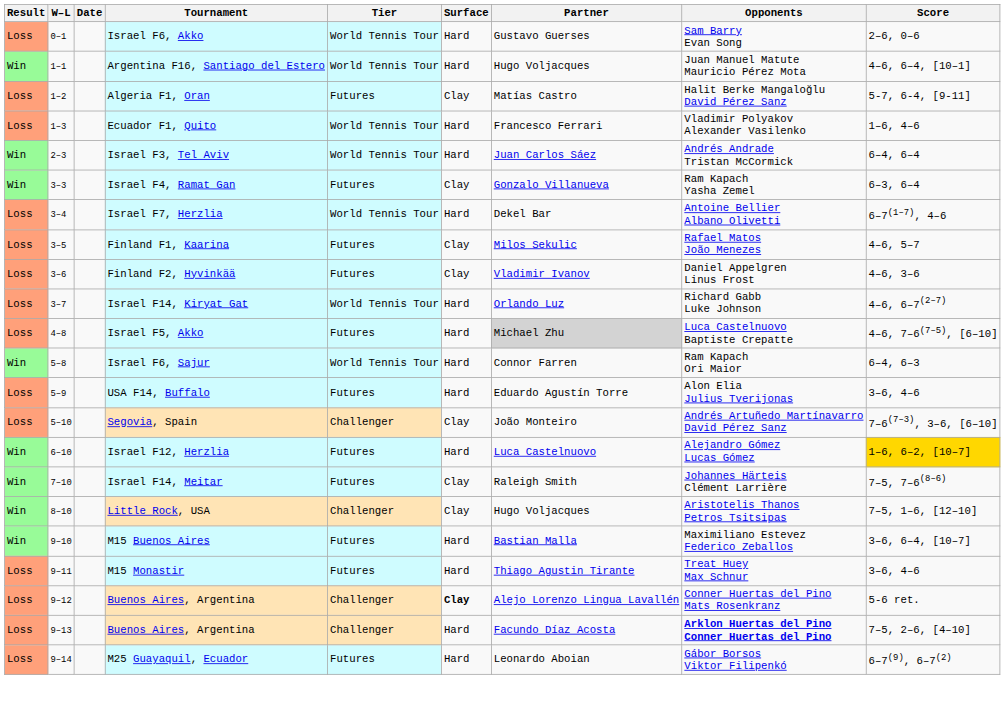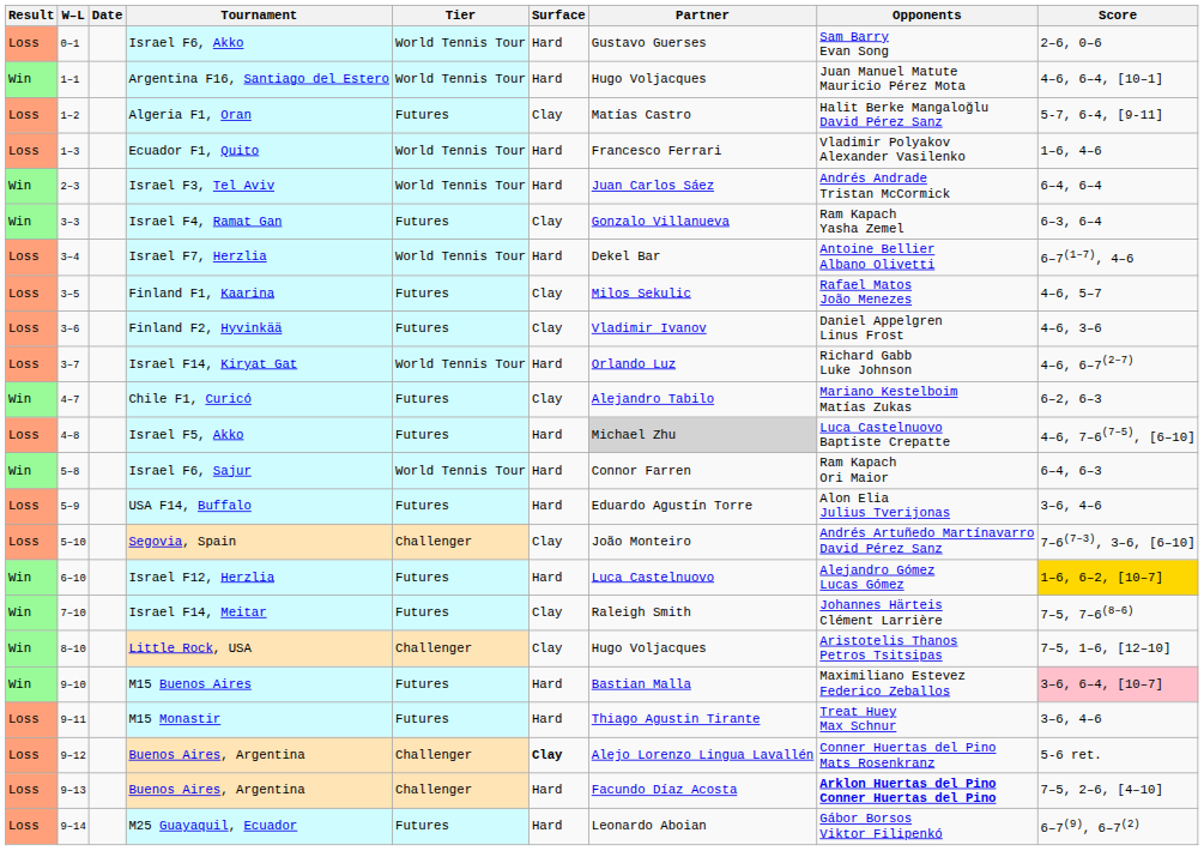 <table class="sortable wikitable">
 <tr>
 <th>Result</th>
 <th class="unsortable">W–L</th>
 <th>Date</th>
 <th>Tournament</th>
 <th>Tier</th>
 <th>Surface</th>
 <th>Partner</th>
 <th>Opponents</th>
 <th class="unsortable">Score</th>
 </tr>
 <tr>
 <td bgcolor=FFA07A>Loss</td>
 <td><small>0–1</small></td>
 <td></td>
 <td style="background:#cffcff;">Israel F6, <a href='#'>Akko</a></td>
 <td style="background:#cffcff;">World Tennis Tour</td>
 <td>Hard</td>
 <td> Gustavo Guerses</td>
 <td> <a href='#'>Sam Barry</a><br> Evan Song</td>
 <td>2–6, 0–6</td>
 </tr>
 <tr>
 <td bgcolor=98fb98>Win</td>
 <td><small>1–1</small></td>
 <td></td>
 <td style="background:#cffcff;">Argentina F16, <a href='#'>Santiago del Estero</a></td>
 <td style="background:#cffcff;">World Tennis Tour</td>
 <td>Hard</td>
 <td> Hugo Voljacques</td>
 <td> Juan Manuel Matute<br> Mauricio Pérez Mota</td>
 <td>4–6, 6–4, [10–1]</td>
 </tr>
 <tr>
 <td bgcolor=FFA07A>Loss</td>
 <td><small>1–2</small></td>
 <td></td>
 <td style="background:#cffcff;">Algeria F1, <a href='#'>Oran</a></td>
 <td style="background:#cffcff;">Futures</td>
 <td>Clay</td>
 <td> Matías Castro</td>
 <td> Halit Berke Mangaloğlu<br> <a href='#'>David Pérez Sanz</a></td>
 <td>5-7, 6-4, [9-11]</td>
 </tr>
 <tr>
 <td bgcolor=FFA07A>Loss</td>
 <td><small>1–3</small></td>
 <td></td>
 <td style="background:#cffcff;">Ecuador F1, <a href='#'>Quito</a></td>
 <td style="background:#cffcff;">World Tennis Tour</td>
 <td>Hard</td>
 <td> Francesco Ferrari</td>
 <td> Vladimir Polyakov<br> Alexander Vasilenko</td>
 <td>1–6, 4–6</td>
 </tr>
 <tr>
 <td bgcolor=98fb98>Win</td>
 <td><small>2–3</small></td>
 <td></td>
 <td style="background:#cffcff;">Israel F3, <a href='#'>Tel Aviv</a></td>
 <td style="background:#cffcff;">World Tennis Tour</td>
 <td>Hard</td>
 <td> <a href='#'>Juan Carlos Sáez</a></td>
 <td> <a href='#'>Andrés Andrade</a> <br> Tristan McCormick</td>
 <td>6–4, 6–4</td>
 </tr>
 <tr>
 <td bgcolor=98fb98>Win</td>
 <td><small>3–3</small></td>
 <td></td>
 <td style="background:#cffcff;">Israel F4, <a href='#'>Ramat Gan</a></td>
 <td style="background:#cffcff;">Futures</td>
 <td>Clay</td>
 <td> <a href='#'>Gonzalo Villanueva</a></td>
 <td> Ram Kapach<br> Yasha Zemel</td>
 <td>6–3, 6–4</td>
 </tr>
 <tr>
 <td bgcolor=FFA07A>Loss</td>
 <td><small>3–4</small></td>
 <td></td>
 <td style="background:#cffcff;">Israel F7, <a href='#'>Herzlia</a></td>
 <td style="background:#cffcff;">World Tennis Tour</td>
 <td>Hard</td>
 <td> Dekel Bar</td>
 <td> <a href='#'>Antoine Bellier</a><br> <a href='#'>Albano Olivetti</a></td>
 <td>6–7<sup>(1–7)</sup>, 4–6</td>
 </tr>
 <tr>
 <td bgcolor=FFA07A>Loss</td>
 <td><small>3–5</small></td>
 <td></td>
 <td style="background:#cffcff;">Finland F1, <a href='#'>Kaarina</a></td>
 <td style="background:#cffcff;">Futures</td>
 <td>Clay</td>
 <td> <a href='#'>Milos Sekulic</a></td>
 <td> <a href='#'>Rafael Matos</a><br> <a href='#'>João Menezes</a></td>
 <td>4–6, 5–7</td>
 </tr>
 <tr>
 <td bgcolor=FFA07A>Loss</td>
 <td><small>3–6</small></td>
 <td></td>
 <td style="background:#cffcff;">Finland F2, <a href='#'>Hyvinkää</a></td>
 <td style="background:#cffcff;">Futures</td>
 <td>Clay</td>
 <td> <a href='#'>Vladimir Ivanov</a></td>
 <td> Daniel Appelgren<br> Linus Frost</td>
 <td>4–6, 3–6</td>
 </tr>
 <tr>
 <td bgcolor=FFA07A>Loss</td>
 <td><small>3–7</small></td>
 <td></td>
 <td style="background:#cffcff;">Israel F14, <a href='#'>Kiryat Gat</a></td>
 <td style="background:#cffcff;">World Tennis Tour</td>
 <td>Hard</td>
 <td> <a href='#'>Orlando Luz</a></td>
 <td> Richard Gabb<br> Luke Johnson</td>
 <td>4–6, 6–7<sup>(2–7)</sup></td>
 </tr>
 <tr>
+<td bgcolor=98fb98>Win</td>
+<td><small>4–7</small></td>
+<td></td>
+<td style="background:#cffcff;">Chile F1, <a href='#'>Curicó</a></td>
+<td style="background:#cffcff;">Futures</td>
+<td>Clay</td>
+<td> <a href='#'>Alejandro Tabilo</a></td>
+<td> <a href='#'>Mariano Kestelboim</a><br> Matías Zukas</td>
+<td>6–2, 6–3</td>
+</tr>
+<tr>
 <td bgcolor=FFA07A>Loss</td>
 <td><small>4–8</small></td>
 <td></td>
 <td style="background:#cffcff;">Israel F5, <a href='#'>Akko</a></td>
 <td style="background:#cffcff;">Futures</td>
 <td>Hard</td>
 <td style="background: lightgrey;"> Michael Zhu</td>
 <td> <a href='#'>Luca Castelnuovo</a><br> Baptiste Crepatte</td>
 <td>4–6, 7–6<sup>(7–5)</sup>, [6–10]</td>
 </tr>
 <tr>
 <td bgcolor=98fb98>Win</td>
 <td><small>5–8</small></td>
 <td></td>
 <td style="background:#cffcff;">Israel F6, <a href='#'>Sajur</a></td>
 <td style="background:#cffcff;">World Tennis Tour</td>
 <td>Hard</td>
 <td> Connor Farren</td>
 <td> Ram Kapach<br> Ori Maior</td>
 <td>6–4, 6–3</td>
 </tr>
 <tr>
 <td bgcolor=FFA07A>Loss</td>
 <td><small>5–9</small></td>
 <td></td>
 <td style="background:#cffcff;">USA F14, <a href='#'>Buffalo</a></td>
 <td style="background:#cffcff;">Futures</td>
 <td>Hard</td>
 <td> Eduardo Agustín Torre</td>
 <td> Alon Elia<br> <a href='#'>Julius Tverijonas</a></td>
 <td>3–6, 4–6</td>
 </tr>
 <tr>
 <td bgcolor=ffa07a>Loss</td>
 <td><small>5–10</small></td>
 <td><a href='#'></a></td>
 <td style="background:moccasin;"><a href='#'>Segovia</a>, Spain</td>
 <td style="background:moccasin;">Challenger</td>
 <td>Clay</td>
 <td> João Monteiro</td>
 <td> <a href='#'>Andrés Artuñedo Martínavarro</a><br> <a href='#'>David Pérez Sanz</a></td>
 <td>7–6<sup>(7–3)</sup>, 3–6, [6–10]</td>
 </tr>
 <tr>
 <td bgcolor=98fb98>Win</td>
 <td><small>6–10</small></td>
 <td></td>
 <td style="background:#cffcff;">Israel F12, <a href='#'>Herzlia</a></td>
 <td style="background:#cffcff;">Futures</td>
 <td>Hard</td>
 <td> <a href='#'>Luca Castelnuovo</a></td>
 <td> <a href='#'>Alejandro Gómez</a><br> <a href='#'>Lucas Gómez</a></td>
 <td style="background: gold;">1–6, 6–2, [10–7]</td>
 </tr>
 <tr>
 <td bgcolor=98fb98>Win</td>
 <td><small>7–10</small></td>
 <td></td>
 <td style="background:#cffcff;">Israel F14, <a href='#'>Meitar</a></td>
 <td style="background:#cffcff;">Futures</td>
 <td>Clay</td>
 <td> Raleigh Smith</td>
 <td> <a href='#'>Johannes Härteis</a><br> Clément Larrière</td>
 <td>7–5, 7–6<sup>(8–6)</sup></td>
 </tr>
 <tr>
 <td bgcolor=98fb98>Win</td>
 <td><small>8–10</small></td>
 <td><a href='#'></a></td>
 <td style="background:moccasin;"><a href='#'>Little Rock</a>, USA</td>
 <td style="background:moccasin;">Challenger</td>
 <td>Clay</td>
 <td> Hugo Voljacques</td>
 <td> <a href='#'>Aristotelis Thanos</a> <br> <a href='#'>Petros Tsitsipas</a></td>
 <td>7–5, 1–6, [12–10]</td>
 </tr>
 <tr>
 <td bgcolor=98fb98>Win</td>
 <td><small>9–10</small></td>
 <td></td>
 <td style="background:#cffcff;">M15 <a href='#'>Buenos Aires</a></td>
 <td style="background:#cffcff;">Futures</td>
 <td>Hard</td>
 <td> <a href='#'>Bastian Malla</a></td>
 <td> Maximiliano Estevez <br> <a href='#'>Federico Zeballos</a></td>
-<td>3–6, 6–4, [10–7]</td>
+<td style="background: pink;">3–6, 6–4, [10–7]</td>
 </tr>
 <tr>
 <td bgcolor=ffa07a>Loss</td>
 <td><small>9–11</small></td>
 <td></td>
 <td style="background:#cffcff;">M15 <a href='#'>Monastir</a></td>
 <td style="background:#cffcff;">Futures</td>
 <td>Hard</td>
 <td> <a href='#'>Thiago Agustin Tirante</a></td>
 <td> <a href='#'>Treat Huey</a><br> <a href='#'>Max Schnur</a></td>
 <td>3–6, 4–6</td>
 </tr>
 <tr>
 <td bgcolor=FFA07A>Loss</td>
 <td><small>9–12</small></td>
 <td><a href='#'></a></td>
 <td style="background:moccasin;"><a href='#'>Buenos Aires</a>, Argentina</td>
 <td style="background:moccasin;">Challenger</td>
 <td><strong>Clay</strong></td>
 <td> <a href='#'>Alejo Lorenzo Lingua Lavallén</a></td>
 <td> <a href='#'>Conner Huertas del Pino</a><br> <a href='#'>Mats Rosenkranz</a></td>
 <td>5-6 ret.</td>
 </tr>
 <tr>
 <td bgcolor=FFA07A>Loss</td>
 <td><small>9–13</small></td>
 <td><a href='#'></a></td>
 <td style="background:moccasin;"><a href='#'>Buenos Aires</a>, Argentina</td>
 <td style="background:moccasin;">Challenger</td>
 <td>Hard</td>
 <td> <a href='#'>Facundo Díaz Acosta</a></td>
 <td><strong> <a href='#'>Arklon Huertas del Pino</a><br> <a href='#'>Conner Huertas del Pino</a></strong></td>
 <td>7–5, 2–6, [4–10]</td>
 </tr>
 <tr>
 <td bgcolor=ffa07a>Loss</td>
 <td><small>9–14</small></td>
 <td></td>
 <td style="background:#cffcff;">M25 <a href='#'>Guayaquil</a>, <a href='#'>Ecuador</a></td>
 <td style="background:#cffcff;">Futures</td>
 <td>Hard</td>
 <td> Leonardo Aboian</td>
 <td> <a href='#'>Gábor Borsos</a><br> <a href='#'>Viktor Filipenkó</a></td>
 <td>6–7<sup>(9)</sup>, 6–7<sup>(2)</sup></td>
 </tr>
 </table>
